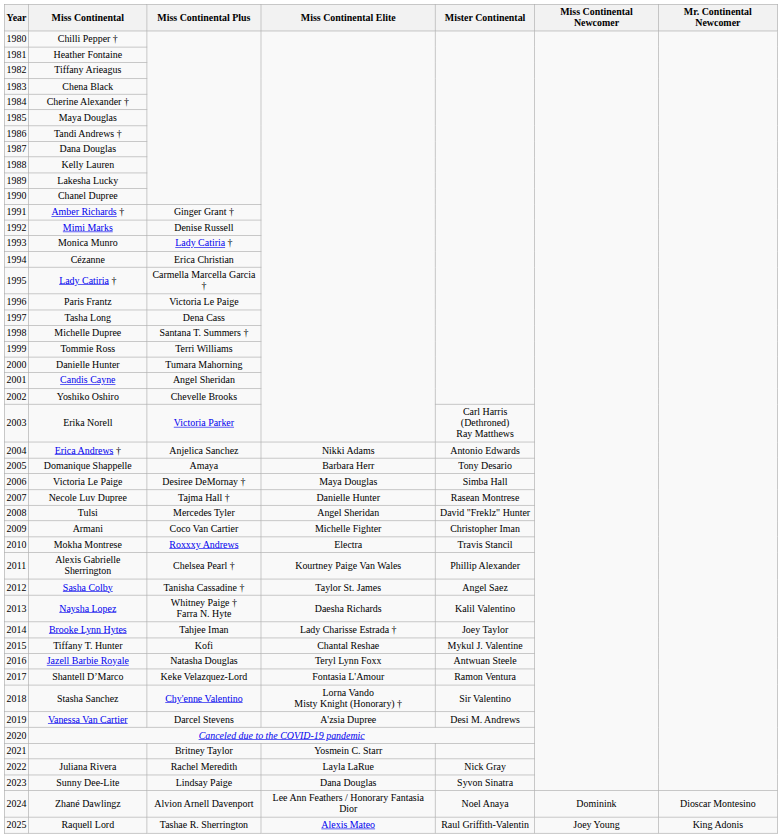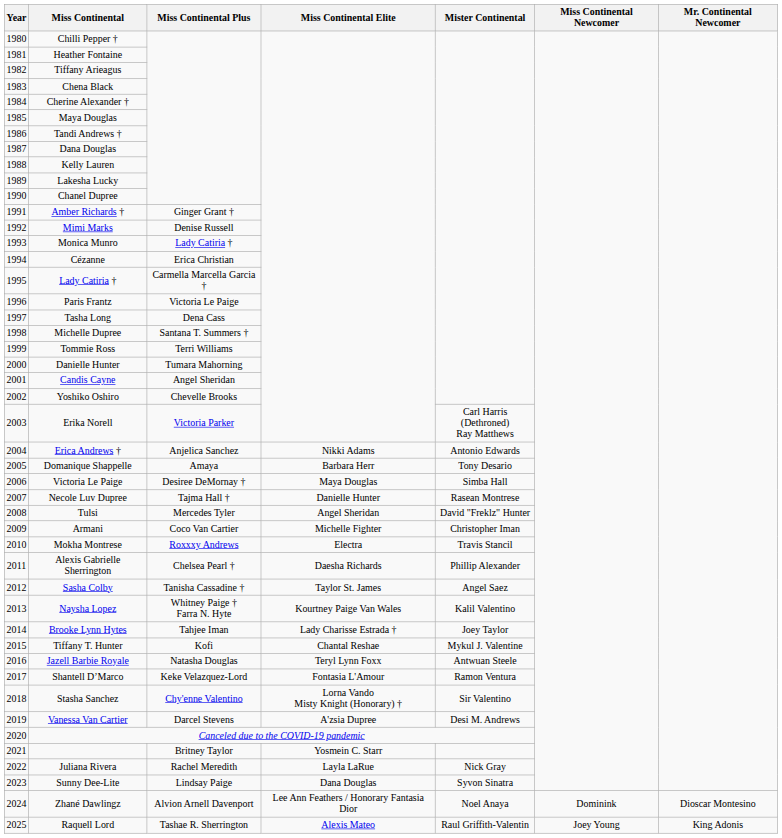 <table class="wikitable sortable" style="text-align: center;">
 <tr>
 <th>Year</th>
 <th>Miss Continental</th>
 <th>Miss Continental Plus</th>
 <th>Miss Continental Elite</th>
 <th>Mister Continental</th>
 <th>Miss Continental Newcomer</th>
 <th>Mr. Continental Newcomer</th>
 </tr>
 <tr>
 <td>1980</td>
 <td>Chilli Pepper †</td>
 <td rowspan="11"></td>
 <td rowspan="24"></td>
 <td rowspan="23"></td>
 <td rowspan="44"></td>
 <td rowspan="44"></td>
 </tr>
 <tr>
 <td>1981</td>
 <td>Heather Fontaine</td>
 </tr>
 <tr>
 <td>1982</td>
 <td>Tiffany Arieagus</td>
 </tr>
 <tr>
 <td>1983</td>
 <td>Chena Black</td>
 </tr>
 <tr>
 <td>1984</td>
 <td>Cherine Alexander †</td>
 </tr>
 <tr>
 <td>1985</td>
 <td>Maya Douglas</td>
 </tr>
 <tr>
 <td>1986</td>
 <td>Tandi Andrews †</td>
 </tr>
 <tr>
 <td>1987</td>
 <td>Dana Douglas</td>
 </tr>
 <tr>
 <td>1988</td>
 <td>Kelly Lauren</td>
 </tr>
 <tr>
 <td>1989</td>
 <td>Lakesha Lucky</td>
 </tr>
 <tr>
 <td>1990</td>
 <td>Chanel Dupree</td>
 </tr>
 <tr>
 <td>1991</td>
 <td><a href='#'>Amber Richards</a> †</td>
 <td>Ginger Grant †</td>
 </tr>
 <tr>
 <td>1992</td>
 <td><a href='#'>Mimi Marks</a></td>
 <td>Denise Russell</td>
 </tr>
 <tr>
 <td>1993</td>
 <td>Monica Munro</td>
 <td><a href='#'>Lady Catiria</a> †</td>
 </tr>
 <tr>
 <td>1994</td>
 <td>Cézanne</td>
 <td>Erica Christian</td>
 </tr>
 <tr>
 <td>1995</td>
 <td><a href='#'>Lady Catiria</a> †</td>
 <td>Carmella Marcella Garcia †</td>
 </tr>
 <tr>
 <td>1996</td>
 <td>Paris Frantz</td>
 <td>Victoria Le Paige</td>
 </tr>
 <tr>
 <td>1997</td>
 <td>Tasha Long</td>
 <td>Dena Cass</td>
 </tr>
 <tr>
 <td>1998</td>
 <td>Michelle Dupree</td>
 <td>Santana T. Summers †</td>
 </tr>
 <tr>
 <td>1999</td>
 <td>Tommie Ross</td>
 <td>Terri Williams</td>
 </tr>
 <tr>
 <td>2000</td>
 <td>Danielle Hunter</td>
 <td>Tumara Mahorning</td>
 </tr>
 <tr>
 <td>2001</td>
 <td><a href='#'>Candis Cayne</a></td>
 <td>Angel Sheridan</td>
 </tr>
 <tr>
 <td>2002</td>
 <td>Yoshiko Oshiro</td>
 <td>Chevelle Brooks</td>
 </tr>
 <tr>
 <td>2003</td>
 <td>Erika Norell</td>
 <td><a href='#'>Victoria Parker</a></td>
 <td>Carl Harris (Dethroned)<br>Ray Matthews</td>
 </tr>
 <tr>
 <td>2004</td>
 <td><a href='#'>Erica Andrews</a> †</td>
 <td>Anjelica Sanchez</td>
 <td>Nikki Adams</td>
 <td>Antonio Edwards</td>
 </tr>
 <tr>
 <td>2005</td>
 <td>Domanique Shappelle</td>
 <td>Amaya</td>
 <td>Barbara Herr</td>
 <td>Tony Desario</td>
 </tr>
 <tr>
 <td>2006</td>
 <td>Victoria Le Paige</td>
 <td>Desiree DeMornay †</td>
 <td>Maya Douglas</td>
 <td>Simba Hall</td>
 </tr>
 <tr>
 <td>2007</td>
 <td>Necole Luv Dupree</td>
 <td>Tajma Hall †</td>
 <td>Danielle Hunter</td>
 <td>Rasean Montrese</td>
 </tr>
 <tr>
 <td>2008</td>
 <td>Tulsi</td>
 <td>Mercedes Tyler</td>
 <td>Angel Sheridan</td>
 <td>David "Freklz" Hunter</td>
 </tr>
 <tr>
 <td>2009</td>
 <td>Armani</td>
 <td>Coco Van Cartier</td>
 <td>Michelle Fighter</td>
 <td>Christopher Iman</td>
 </tr>
 <tr>
 <td>2010</td>
 <td>Mokha Montrese</td>
 <td><a href='#'>Roxxxy Andrews</a></td>
 <td>Electra</td>
 <td>Travis Stancil</td>
 </tr>
 <tr>
 <td>2011</td>
 <td>Alexis Gabrielle Sherrington</td>
 <td>Chelsea Pearl †</td>
-<td>Kourtney Paige Van Wales</td>
+<td>Daesha Richards</td>
 <td>Phillip Alexander</td>
 </tr>
 <tr>
 <td>2012</td>
 <td><a href='#'>Sasha Colby</a></td>
 <td>Tanisha Cassadine †</td>
 <td>Taylor St. James</td>
 <td>Angel Saez</td>
 </tr>
 <tr>
 <td>2013</td>
 <td><a href='#'>Naysha Lopez</a></td>
 <td>Whitney Paige †<br>Farra N. Hyte</td>
-<td>Daesha Richards</td>
+<td>Kourtney Paige Van Wales</td>
 <td>Kalil Valentino</td>
 </tr>
 <tr>
 <td>2014</td>
 <td><a href='#'>Brooke Lynn Hytes</a></td>
 <td>Tahjee Iman</td>
 <td>Lady Charisse Estrada †</td>
 <td>Joey Taylor</td>
 </tr>
 <tr>
 <td>2015</td>
 <td>Tiffany T. Hunter</td>
 <td>Kofi</td>
 <td>Chantal Reshae</td>
 <td>Mykul J. Valentine</td>
 </tr>
 <tr>
 <td>2016</td>
 <td><a href='#'>Jazell Barbie Royale</a></td>
 <td>Natasha Douglas</td>
 <td>Teryl Lynn Foxx</td>
 <td>Antwuan Steele</td>
 </tr>
 <tr>
 <td>2017</td>
 <td>Shantell D’Marco</td>
 <td>Keke Velazquez-Lord</td>
 <td>Fontasia L'Amour</td>
 <td>Ramon Ventura</td>
 </tr>
 <tr>
 <td>2018</td>
 <td>Stasha Sanchez</td>
 <td><a href='#'>Chy'enne Valentino</a></td>
 <td>Lorna Vando<br>Misty Knight (Honorary) †</td>
 <td>Sir Valentino</td>
 </tr>
 <tr>
 <td>2019</td>
 <td><a href='#'>Vanessa Van Cartier</a></td>
 <td>Darcel Stevens</td>
 <td>A'zsia Dupree</td>
 <td>Desi M. Andrews</td>
 </tr>
 <tr>
 <td>2020</td>
 <td colspan="4" align="center"><em><a href='#'>Canceled due to the COVID-19 pandemic</a></em></td>
 </tr>
 <tr>
 <td>2021</td>
 <td></td>
 <td>Britney Taylor</td>
 <td>Yosmein C. Starr</td>
 <td></td>
 </tr>
 <tr>
 <td>2022</td>
 <td>Juliana Rivera</td>
 <td>Rachel Meredith</td>
 <td>Layla LaRue</td>
 <td>Nick Gray</td>
 </tr>
 <tr>
 <td>2023</td>
 <td>Sunny Dee-Lite</td>
 <td>Lindsay Paige</td>
 <td>Dana Douglas</td>
 <td>Syvon Sinatra</td>
 </tr>
 <tr>
 <td>2024</td>
 <td>Zhané Dawlingz</td>
 <td>Alvion Arnell Davenport</td>
 <td>Lee Ann Feathers / Honorary Fantasia Dior</td>
 <td>Noel Anaya</td>
 <td>Dominink</td>
 <td>Dioscar Montesino</td>
 </tr>
 <tr>
 <td>2025</td>
 <td>Raquell Lord</td>
 <td>Tashae R. Sherrington</td>
 <td><a href='#'>Alexis Mateo</a></td>
 <td>Raul Griffith-Valentin</td>
 <td>Joey Young</td>
 <td>King Adonis</td>
 </tr>
 </table>
